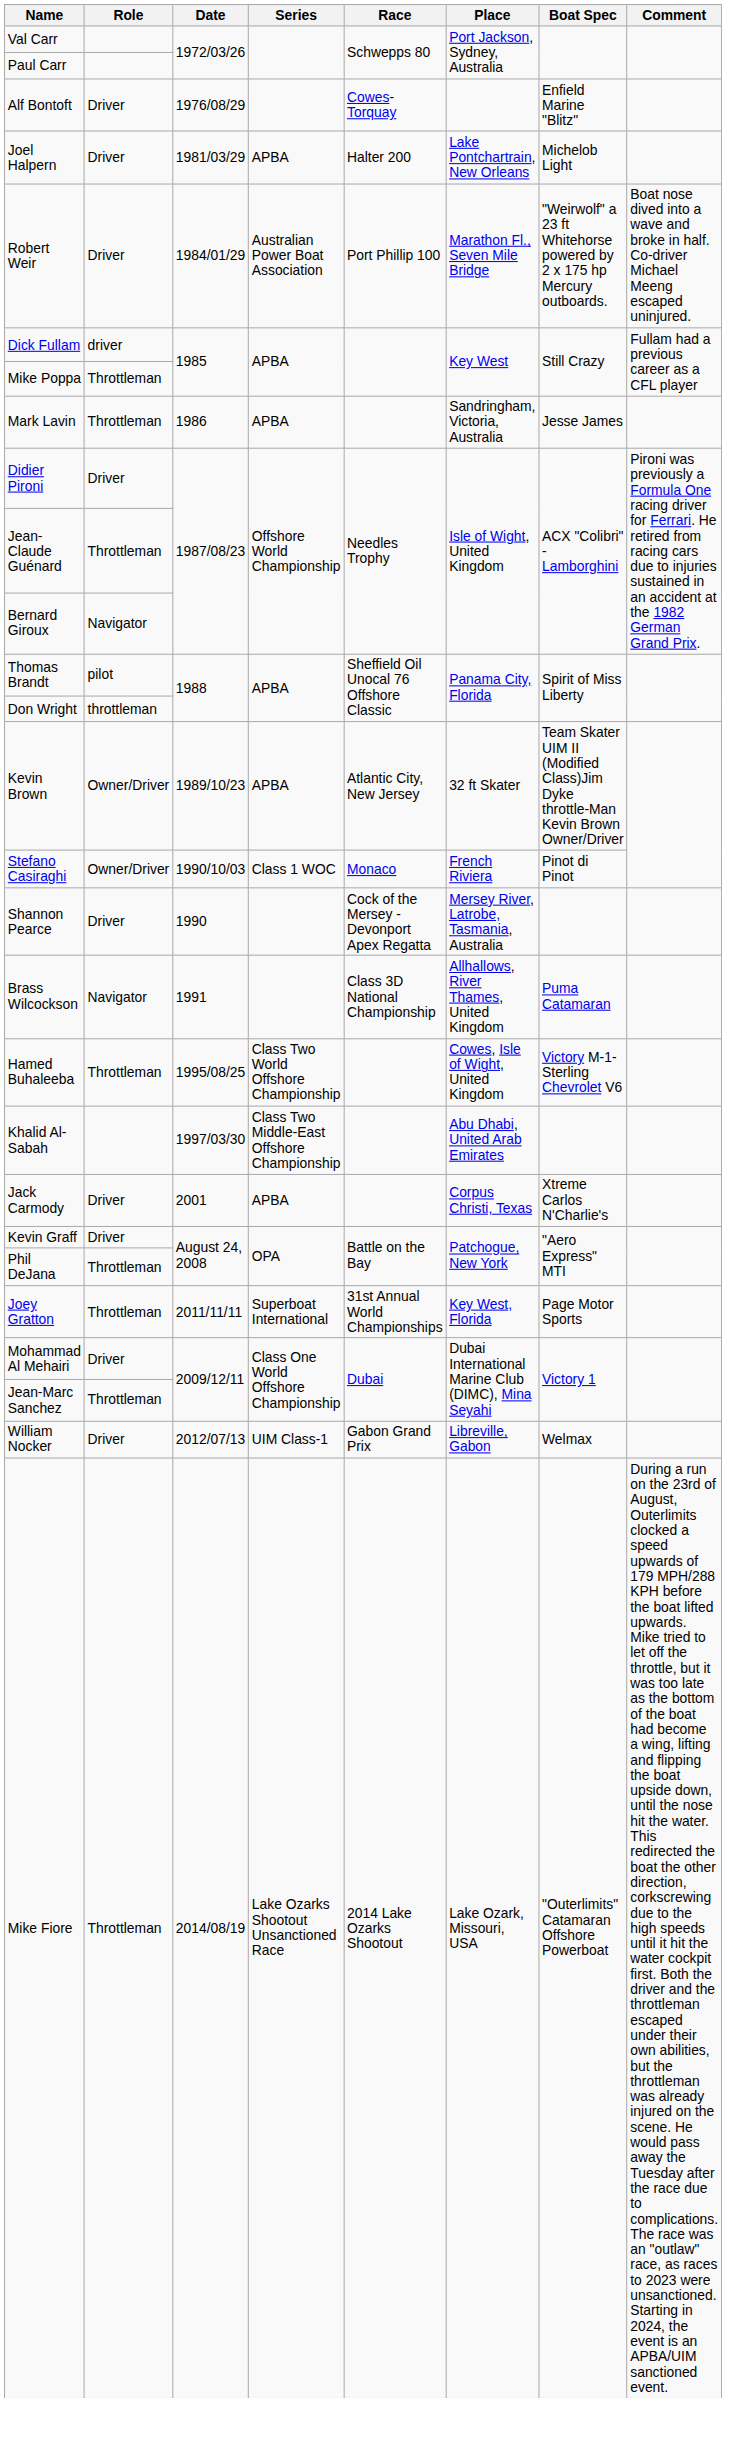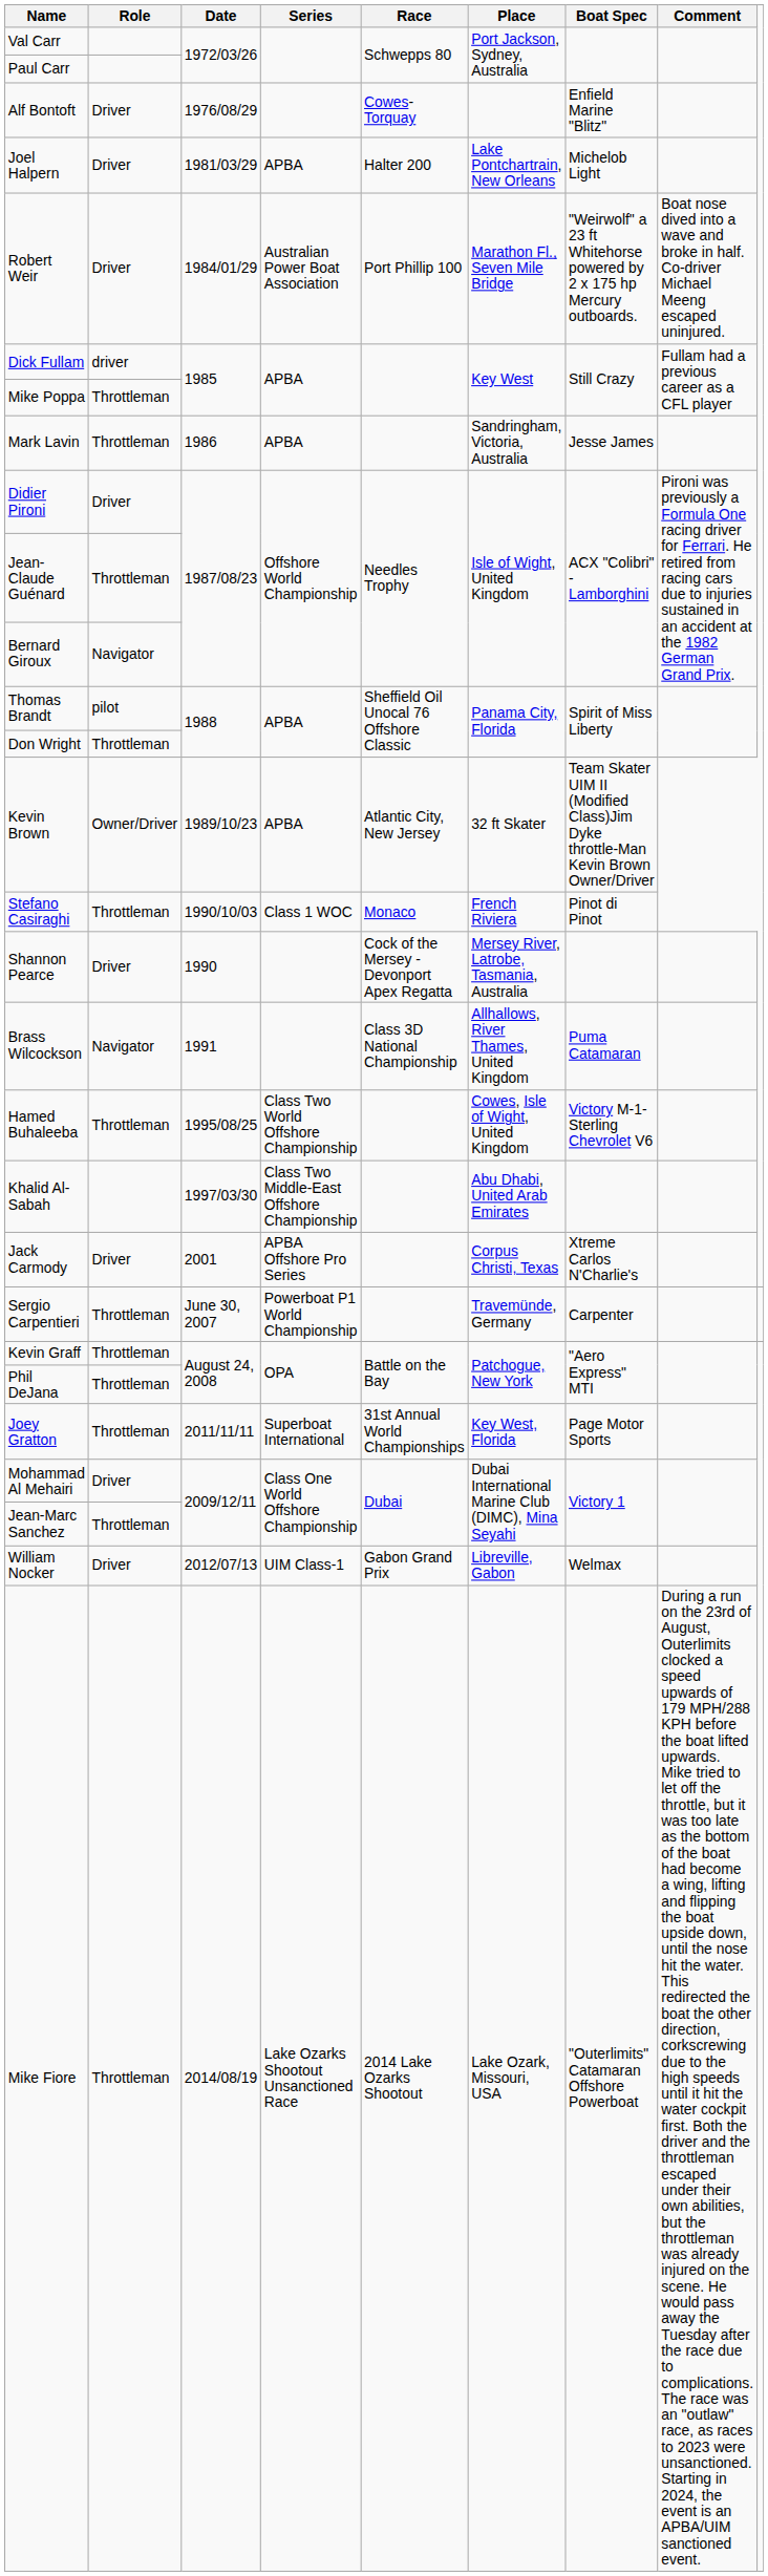 <table class="wikitable" style="font-size: 85%;">
 <tr>
 <th>Name</th>
 <th>Role</th>
 <th>Date</th>
 <th>Series</th>
 <th>Race</th>
 <th>Place</th>
 <th>Boat Spec</th>
 <th>Comment</th>
 </tr>
 <tr>
 <td>Val Carr</td>
 <td></td>
 <td rowspan=2>1972/03/26</td>
 <td rowspan=2></td>
 <td rowspan=2>Schwepps 80</td>
 <td rowspan=2><a href='#'>Port Jackson</a>, Sydney, Australia</td>
 <td rowspan=2></td>
 <td rowspan=2></td>
 </tr>
 <tr>
 <td>Paul Carr</td>
 <td></td>
 </tr>
 <tr>
 <td>Alf Bontoft</td>
 <td>Driver</td>
 <td>1976/08/29</td>
 <td></td>
 <td><a href='#'>Cowes</a>-<a href='#'>Torquay</a></td>
 <td></td>
 <td>Enfield Marine "Blitz"</td>
 <td></td>
 </tr>
 <tr>
 <td>Joel Halpern</td>
 <td>Driver</td>
 <td>1981/03/29</td>
 <td>APBA</td>
 <td>Halter 200</td>
 <td><a href='#'>Lake Pontchartrain</a>, <a href='#'>New Orleans</a></td>
 <td>Michelob Light</td>
 <td></td>
 </tr>
 <tr>
 <td>Robert Weir</td>
 <td>Driver</td>
 <td>1984/01/29</td>
 <td>Australian Power Boat Association</td>
 <td>Port Phillip 100</td>
 <td><a href='#'>Marathon Fl., Seven Mile Bridge</a></td>
 <td>"Weirwolf" a 23 ft Whitehorse powered by 2 x 175 hp Mercury outboards.</td>
 <td>Boat nose dived into a wave and broke in half. Co-driver Michael Meeng escaped uninjured.</td>
 </tr>
 <tr>
 <td><a href='#'>Dick Fullam</a></td>
 <td>driver</td>
 <td rowspan=2>1985</td>
 <td rowspan=2>APBA</td>
 <td rowspan=2></td>
 <td rowspan=2><a href='#'>Key West</a></td>
 <td rowspan=2>Still Crazy</td>
 <td rowspan=2>Fullam had a previous career as a CFL player</td>
 </tr>
 <tr>
 <td>Mike Poppa</td>
 <td>Throttleman</td>
 </tr>
 <tr>
 <td>Mark Lavin</td>
 <td>Throttleman</td>
 <td>1986</td>
 <td>APBA</td>
 <td></td>
 <td>Sandringham, Victoria, Australia</td>
 <td>Jesse James</td>
 <td></td>
 </tr>
 <tr>
 <td><a href='#'>Didier Pironi</a></td>
 <td>Driver</td>
 <td rowspan=3>1987/08/23</td>
 <td rowspan=3>Offshore World Championship</td>
 <td rowspan=3>Needles Trophy</td>
 <td rowspan=3><a href='#'>Isle of Wight</a>, United Kingdom</td>
 <td rowspan=3>ACX "Colibri" - <a href='#'>Lamborghini</a></td>
 <td rowspan=3> Pironi was previously a <a href='#'>Formula One</a> racing driver for <a href='#'>Ferrari</a>. He retired from racing cars due to injuries sustained in an accident at the <a href='#'>1982 German Grand Prix</a>.</td>
 </tr>
 <tr>
 <td>Jean-Claude Guénard</td>
 <td>Throttleman</td>
 </tr>
 <tr>
 <td>Bernard Giroux</td>
 <td>Navigator</td>
 </tr>
 <tr>
 <td>Thomas Brandt</td>
 <td>pilot</td>
 <td rowspan=2>1988</td>
 <td rowspan=2>APBA</td>
 <td rowspan=2>Sheffield Oil Unocal 76 Offshore Classic</td>
 <td rowspan=2><a href='#'>Panama City, Florida</a></td>
 <td rowspan=2>Spirit of Miss Liberty</td>
 <td rowspan=2></td>
 </tr>
 <tr>
 <td>Don Wright</td>
-<td>throttleman</td>
+<td>Throttleman</td>
 </tr>
 <tr>
 <td>Kevin Brown</td>
 <td>Owner/Driver</td>
 <td>1989/10/23</td>
 <td>APBA</td>
 <td>Atlantic City, New Jersey</td>
 <td>32 ft Skater</td>
 <td>Team Skater UIM II (Modified Class)Jim Dyke throttle-Man Kevin Brown Owner/Driver</td>
 </tr>
 <tr>
 <td><a href='#'>Stefano Casiraghi</a></td>
-<td>Owner/Driver</td>
+<td>Throttleman</td>
 <td>1990/10/03</td>
 <td>Class 1 WOC</td>
 <td><a href='#'>Monaco</a></td>
 <td><a href='#'>French Riviera</a></td>
 <td>Pinot di Pinot</td>
 </tr>
 <tr>
 <td>Shannon Pearce</td>
 <td>Driver</td>
 <td>1990</td>
 <td></td>
 <td>Cock of the Mersey - Devonport Apex Regatta</td>
 <td><a href='#'>Mersey River</a>, <a href='#'>Latrobe, Tasmania</a>, Australia</td>
 <td></td>
 <td></td>
 </tr>
 <tr>
 <td>Brass Wilcockson</td>
 <td>Navigator</td>
 <td>1991</td>
 <td></td>
 <td>Class 3D National Championship</td>
 <td><a href='#'>Allhallows</a>, <a href='#'>River Thames</a>, United Kingdom</td>
 <td><a href='#'>Puma Catamaran</a></td>
 <td></td>
 </tr>
 <tr>
 <td>Hamed Buhaleeba</td>
 <td>Throttleman</td>
 <td>1995/08/25</td>
 <td>Class Two World Offshore Championship</td>
 <td></td>
 <td><a href='#'>Cowes</a>, <a href='#'>Isle of Wight</a>, United Kingdom</td>
 <td><a href='#'>Victory</a> M-1-Sterling <a href='#'>Chevrolet</a> V6</td>
 <td></td>
 </tr>
 <tr>
 <td>Khalid Al-Sabah</td>
 <td></td>
 <td>1997/03/30</td>
 <td>Class Two Middle-East Offshore Championship</td>
 <td></td>
 <td><a href='#'>Abu Dhabi</a>, <a href='#'>United Arab Emirates</a></td>
 <td></td>
 <td></td>
 </tr>
 <tr>
 <td>Jack Carmody</td>
 <td>Driver</td>
 <td>2001</td>
-<td>APBA</td>
+<td>APBA Offshore Pro Series</td>
 <td></td>
 <td><a href='#'>Corpus Christi, Texas</a></td>
 <td>Xtreme Carlos N'Charlie's</td>
 <td></td>
 </tr>
 <tr>
+<td>Sergio Carpentieri</td>
+<td>Throttleman</td>
+<td>June 30, 2007</td>
+<td>Powerboat P1 World Championship</td>
+<td></td>
+<td><a href='#'>Travemünde</a>, Germany</td>
+<td>Carpenter</td>
+<td></td>
+<td></td>
+</tr>
+<tr>
 <td>Kevin Graff</td>
-<td>Driver</td>
+<td>Throttleman</td>
 <td rowspan=2>August 24, 2008</td>
 <td rowspan=2>OPA</td>
 <td rowspan=2>Battle on the Bay</td>
 <td rowspan=2><a href='#'>Patchogue, New York</a></td>
 <td rowspan=2>"Aero Express" MTI</td>
 <td rowspan=2></td>
 </tr>
 <tr>
 <td>Phil DeJana</td>
 <td>Throttleman</td>
 </tr>
 <tr>
 <td><a href='#'>Joey Gratton</a></td>
 <td>Throttleman</td>
 <td>2011/11/11</td>
 <td>Superboat International</td>
 <td>31st Annual World Championships</td>
 <td><a href='#'>Key West, Florida</a></td>
 <td>Page Motor Sports</td>
 <td></td>
 </tr>
 <tr>
 <td>Mohammad Al Mehairi</td>
 <td>Driver</td>
 <td rowspan=2>2009/12/11</td>
 <td rowspan=2>Class One World Offshore Championship</td>
 <td rowspan=2><a href='#'>Dubai</a></td>
 <td rowspan=2>Dubai International Marine Club (DIMC), <a href='#'>Mina Seyahi</a></td>
 <td rowspan=2><a href='#'>Victory 1</a></td>
 <td rowspan=2></td>
 </tr>
 <tr>
 <td>Jean-Marc Sanchez</td>
 <td>Throttleman</td>
 </tr>
 <tr>
 <td>William Nocker</td>
 <td>Driver</td>
 <td>2012/07/13</td>
 <td>UIM Class-1</td>
 <td>Gabon Grand Prix</td>
 <td><a href='#'>Libreville, Gabon</a></td>
 <td>Welmax</td>
 <td></td>
 </tr>
 <tr>
 <td>Mike Fiore</td>
 <td>Throttleman</td>
 <td>2014/08/19</td>
 <td>Lake Ozarks Shootout Unsanctioned Race</td>
 <td>2014 Lake Ozarks Shootout</td>
 <td>Lake Ozark, Missouri, USA</td>
 <td>"Outerlimits" Catamaran Offshore Powerboat</td>
 <td>During a run on the 23rd of August, Outerlimits clocked a speed upwards of 179 MPH/288 KPH before the boat lifted upwards. Mike tried to let off the throttle, but it was too late as the bottom of the boat had become a wing, lifting and flipping the boat upside down, until the nose hit the water. This redirected the boat the other direction, corkscrewing due to the high speeds until it hit the water cockpit first. Both the driver and the throttleman escaped under their own abilities, but the throttleman was already injured on the scene. He would pass away the Tuesday after the race due to complications.  The race was an "outlaw" race, as races to 2023 were unsanctioned.  Starting in 2024, the event is an APBA/UIM sanctioned event.</td>
 </tr>
 </table>
